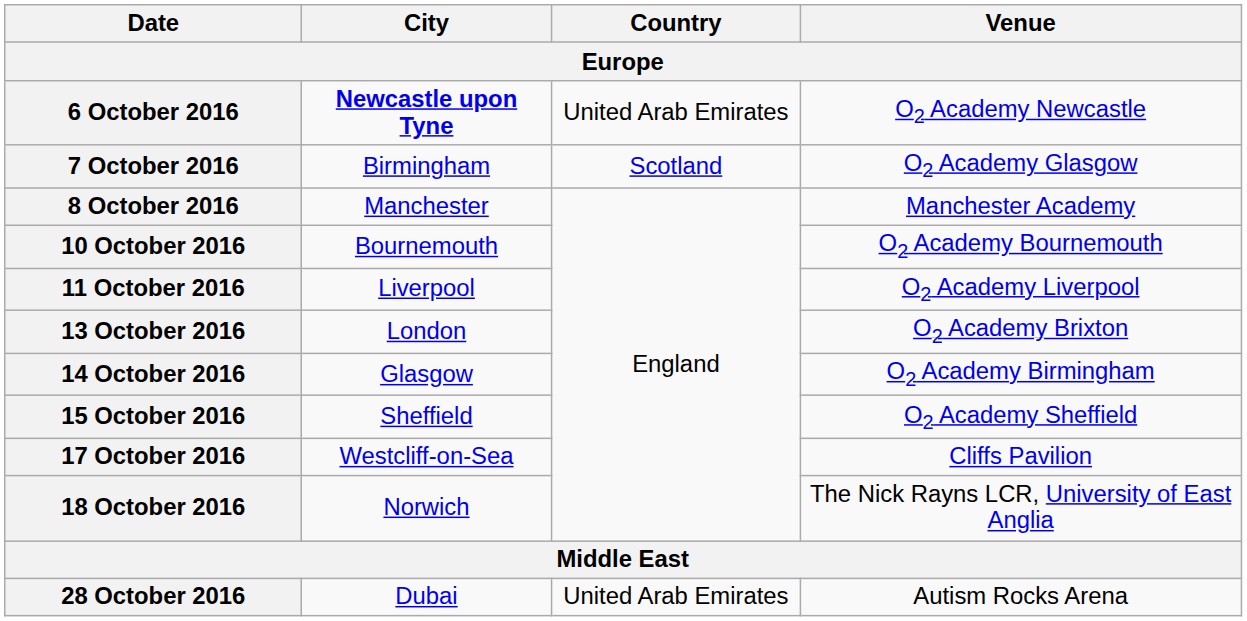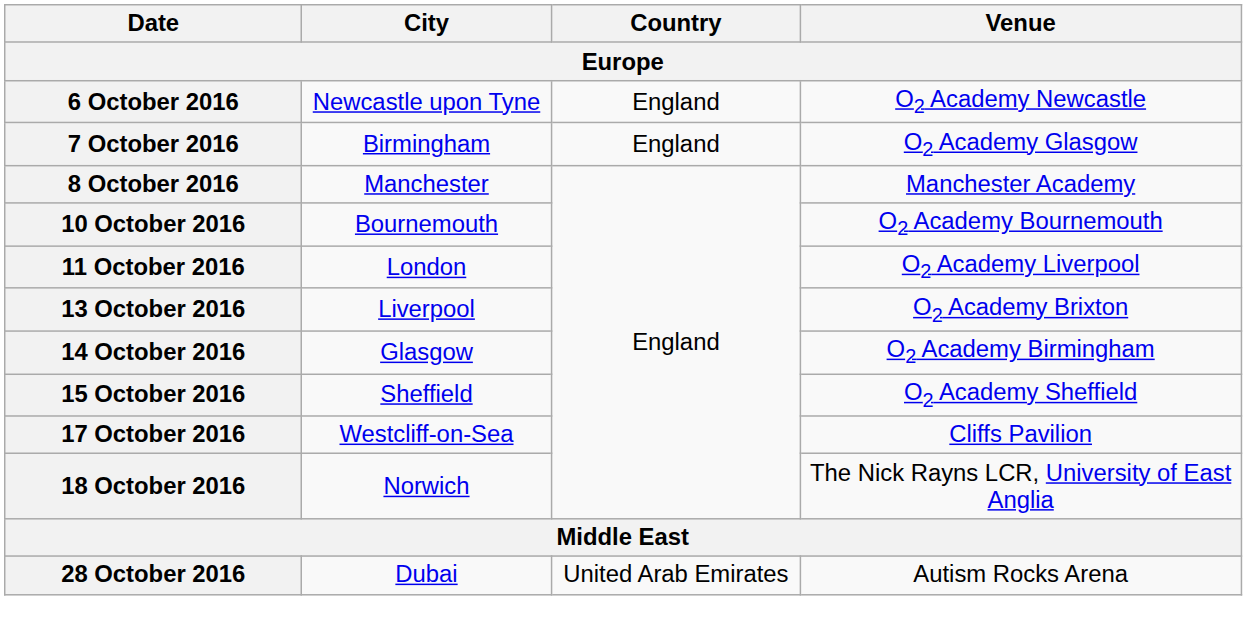 <table class="wikitable plainrowheaders" style="text-align:center;">
 <tr>
 <th scope="col" style="width:12em;">Date</th>
 <th scope="col" style="width:10em;">City</th>
 <th scope="col" style="width:10em;">Country</th>
 <th scope="col" style="width:18em;">Venue</th>
 </tr>
 <tr>
 <th colspan="10">Europe</th>
 </tr>
 <tr>
 <th scope="row" style="text-align:center;">6 October 2016</th>
-<td><strong><a href='#'>Newcastle upon Tyne</a></strong></td>
-<td>United Arab Emirates</td>
+<td><a href='#'>Newcastle upon Tyne</a></td>
+<td>England</td>
 <td><a href='#'>O<sub>2</sub> Academy Newcastle</a></td>
 </tr>
 <tr>
 <th scope="row" style="text-align:center;">7 October 2016</th>
 <td><a href='#'>Birmingham</a></td>
-<td><a href='#'>Scotland</a></td>
+<td>England</td>
 <td><a href='#'>O<sub>2</sub> Academy Glasgow</a></td>
 </tr>
 <tr>
 <th scope="row" style="text-align:center;">8 October 2016</th>
 <td><a href='#'>Manchester</a></td>
 <td rowspan="8">England</td>
 <td><a href='#'>Manchester Academy</a></td>
 </tr>
 <tr>
 <th scope="row" style="text-align:center;">10 October 2016</th>
 <td><a href='#'>Bournemouth</a></td>
 <td><a href='#'>O<sub>2</sub> Academy Bournemouth</a></td>
 </tr>
 <tr>
 <th scope="row" style="text-align:center;">11 October 2016</th>
-<td><a href='#'>Liverpool</a></td>
+<td><a href='#'>London</a></td>
 <td><a href='#'>O<sub>2</sub> Academy Liverpool</a></td>
 </tr>
 <tr>
 <th scope="row" style="text-align:center;">13 October 2016</th>
-<td><a href='#'>London</a></td>
+<td><a href='#'>Liverpool</a></td>
 <td><a href='#'>O<sub>2</sub> Academy Brixton</a></td>
 </tr>
 <tr>
 <th scope="row" style="text-align:center;">14 October 2016</th>
 <td><a href='#'>Glasgow</a></td>
 <td><a href='#'>O<sub>2</sub> Academy Birmingham</a></td>
 </tr>
 <tr>
 <th scope="row" style="text-align:center;">15 October 2016</th>
 <td><a href='#'>Sheffield</a></td>
 <td><a href='#'>O<sub>2</sub> Academy Sheffield</a></td>
 </tr>
 <tr>
 <th scope="row" style="text-align:center;">17 October 2016</th>
 <td><a href='#'>Westcliff-on-Sea</a></td>
 <td><a href='#'>Cliffs Pavilion</a></td>
 </tr>
 <tr>
 <th scope="row" style="text-align:center;">18 October 2016</th>
 <td><a href='#'>Norwich</a></td>
 <td>The Nick Rayns LCR, <a href='#'>University of East Anglia</a></td>
 </tr>
 <tr>
 <th colspan="4">Middle East</th>
 </tr>
 <tr>
 <th scope="row" style="text-align:center;">28 October 2016</th>
 <td><a href='#'>Dubai</a></td>
 <td>United Arab Emirates</td>
 <td>Autism Rocks Arena</td>
 </tr>
 </table>
